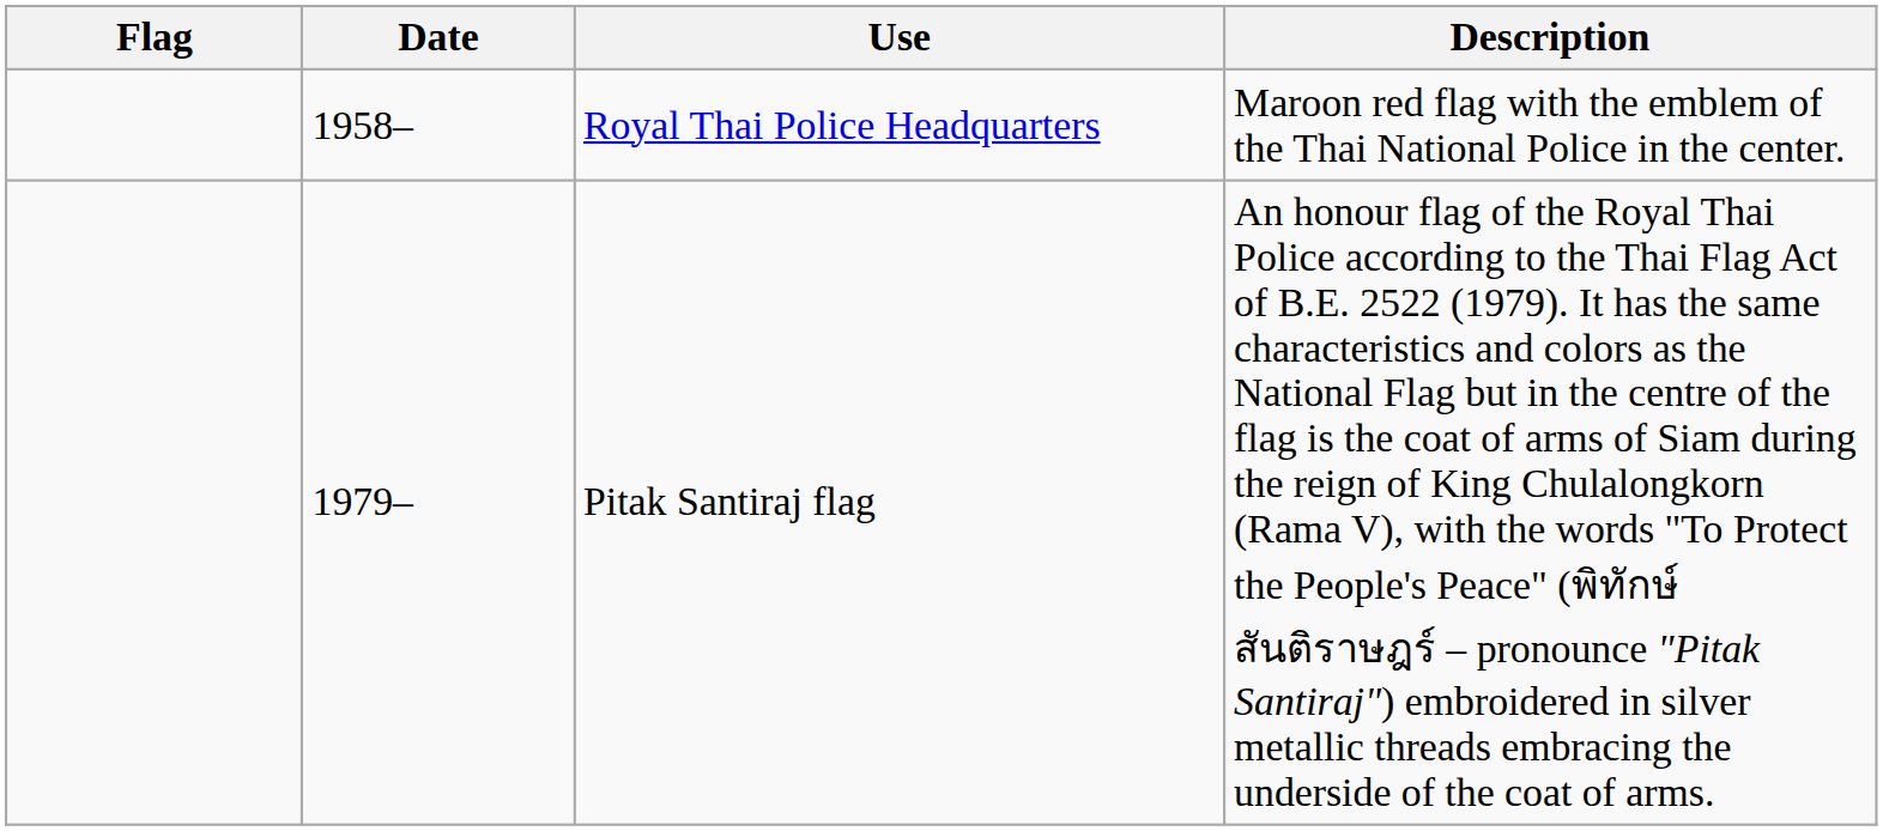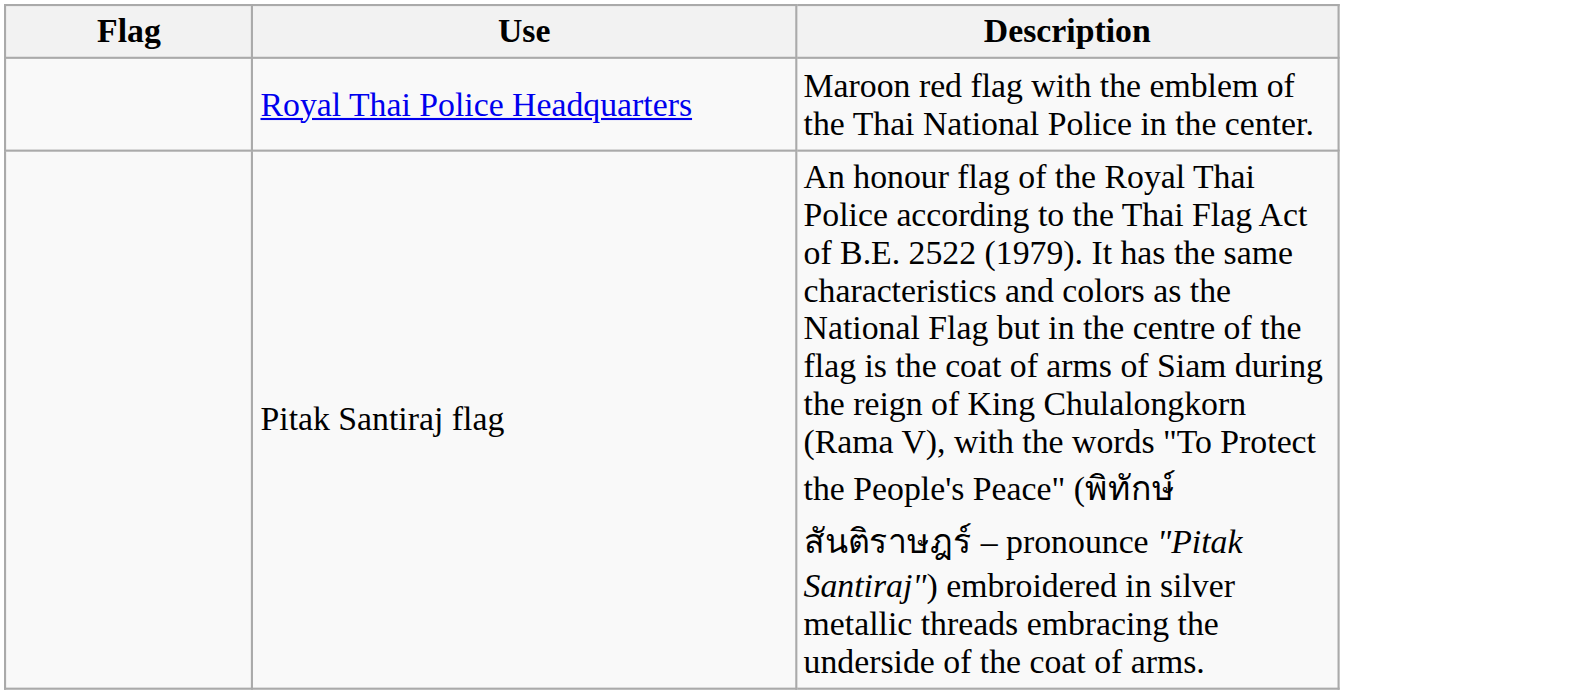 <table class="wikitable">
 <tr>
 <th width="110">Flag</th>
-<th width="100">Date</th>
 <th width="250">Use</th>
 <th width="250">Description</th>
 </tr>
 <tr>
 <td></td>
-<td>1958–</td>
 <td><a href='#'>Royal Thai Police Headquarters</a></td>
 <td>Maroon red flag with the emblem of the Thai National Police in the center.</td>
 </tr>
 <tr>
 <td></td>
-<td>1979–</td>
 <td>Pitak Santiraj flag</td>
 <td>An honour flag of the Royal Thai Police according to the Thai Flag Act of B.E. 2522 (1979). It has the same characteristics and colors as the National Flag but in the centre of the flag is the coat of arms of Siam during the reign of King Chulalongkorn (Rama V), with the words "To Protect the People's Peace" (พิทักษ์สันติราษฎร์ – pronounce <em>"Pitak Santiraj"</em>) embroidered in silver metallic threads embracing the underside of the coat of arms.</td>
 </tr>
 </table>
